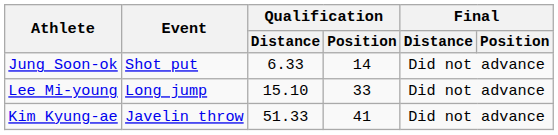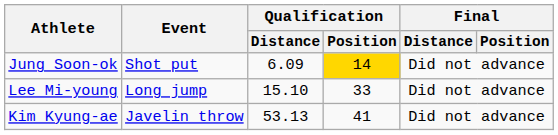 <table class=wikitable style="font-size:90%">
 <tr>
 <th rowspan="2">Athlete</th>
 <th rowspan="2">Event</th>
 <th colspan="2">Qualification</th>
 <th colspan="2">Final</th>
 </tr>
 <tr style="font-size:95%">
 <th>Distance</th>
 <th>Position</th>
 <th>Distance</th>
 <th>Position</th>
 </tr>
 <tr align=center>
 <td align=left><a href='#'>Jung Soon-ok</a></td>
 <td align=left><a href='#'>Shot put</a></td>
-<td>6.33</td>
-<td>14</td>
+<td>6.09</td>
+<td style="background: gold;">14</td>
 <td colspan=2>Did not advance</td>
 </tr>
 <tr align=center>
 <td align=left><a href='#'>Lee Mi-young</a></td>
 <td align=left><a href='#'>Long jump</a></td>
 <td>15.10</td>
 <td>33</td>
 <td colspan=2>Did not advance</td>
 </tr>
 <tr align=center>
 <td align=left><a href='#'>Kim Kyung-ae</a></td>
 <td align=left><a href='#'>Javelin throw</a></td>
-<td>51.33</td>
+<td>53.13</td>
 <td>41</td>
 <td colspan=2>Did not advance</td>
 </tr>
 </table>
